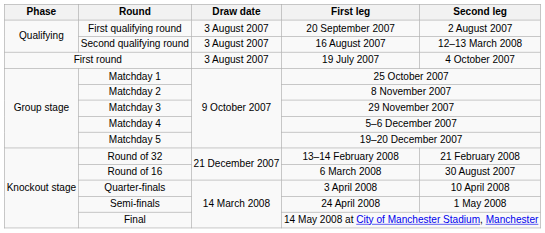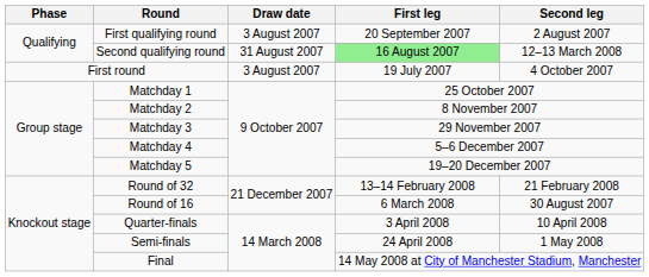 <table class="wikitable" style="text-align:center">
 <tr>
 <th>Phase</th>
 <th>Round</th>
 <th>Draw date</th>
 <th>First leg</th>
 <th>Second leg</th>
 </tr>
 <tr>
 <td rowspan="2">Qualifying</td>
 <td>First qualifying round</td>
 <td>3 August 2007</td>
 <td>20 September 2007</td>
 <td>2 August 2007</td>
 </tr>
 <tr>
 <td>Second qualifying round</td>
-<td>3 August 2007</td>
-<td>16 August 2007</td>
+<td>31 August 2007</td>
+<td style="background: lightgreen;">16 August 2007</td>
 <td>12–13 March 2008</td>
 </tr>
 <tr>
 <td colspan="2">First round</td>
 <td>3 August 2007</td>
 <td>19 July 2007</td>
 <td>4 October 2007</td>
 </tr>
 <tr>
 <td rowspan="5">Group stage</td>
 <td>Matchday 1</td>
 <td rowspan="5">9 October 2007</td>
 <td colspan="2">25 October 2007</td>
 </tr>
 <tr>
 <td>Matchday 2</td>
 <td colspan="2">8 November 2007</td>
 </tr>
 <tr>
 <td>Matchday 3</td>
 <td colspan="2">29 November 2007</td>
 </tr>
 <tr>
 <td>Matchday 4</td>
 <td colspan="2">5–6 December 2007</td>
 </tr>
 <tr>
 <td>Matchday 5</td>
 <td colspan="2">19–20 December 2007</td>
 </tr>
 <tr>
 <td rowspan="5">Knockout stage</td>
 <td>Round of 32</td>
 <td rowspan="2">21 December 2007</td>
 <td>13–14 February 2008</td>
 <td>21 February 2008</td>
 </tr>
 <tr>
 <td>Round of 16</td>
 <td>6 March 2008</td>
 <td>30 August 2007</td>
 </tr>
 <tr>
 <td>Quarter-finals</td>
 <td rowspan="3">14 March 2008</td>
 <td>3 April 2008</td>
 <td>10 April 2008</td>
 </tr>
 <tr>
 <td>Semi-finals</td>
 <td>24 April 2008</td>
 <td>1 May 2008</td>
 </tr>
 <tr>
 <td>Final</td>
 <td colspan="2">14 May 2008 at <a href='#'>City of Manchester Stadium</a>, <a href='#'>Manchester</a></td>
 </tr>
 </table>
